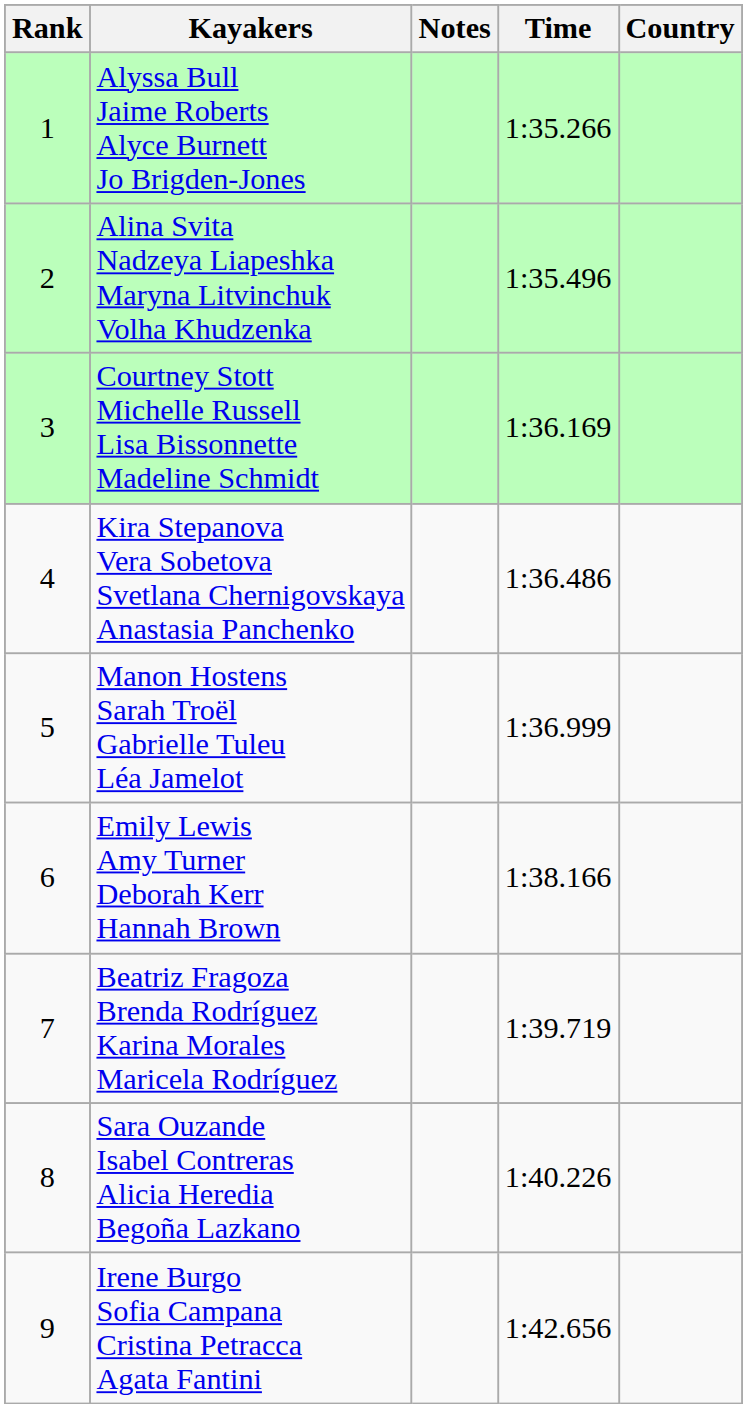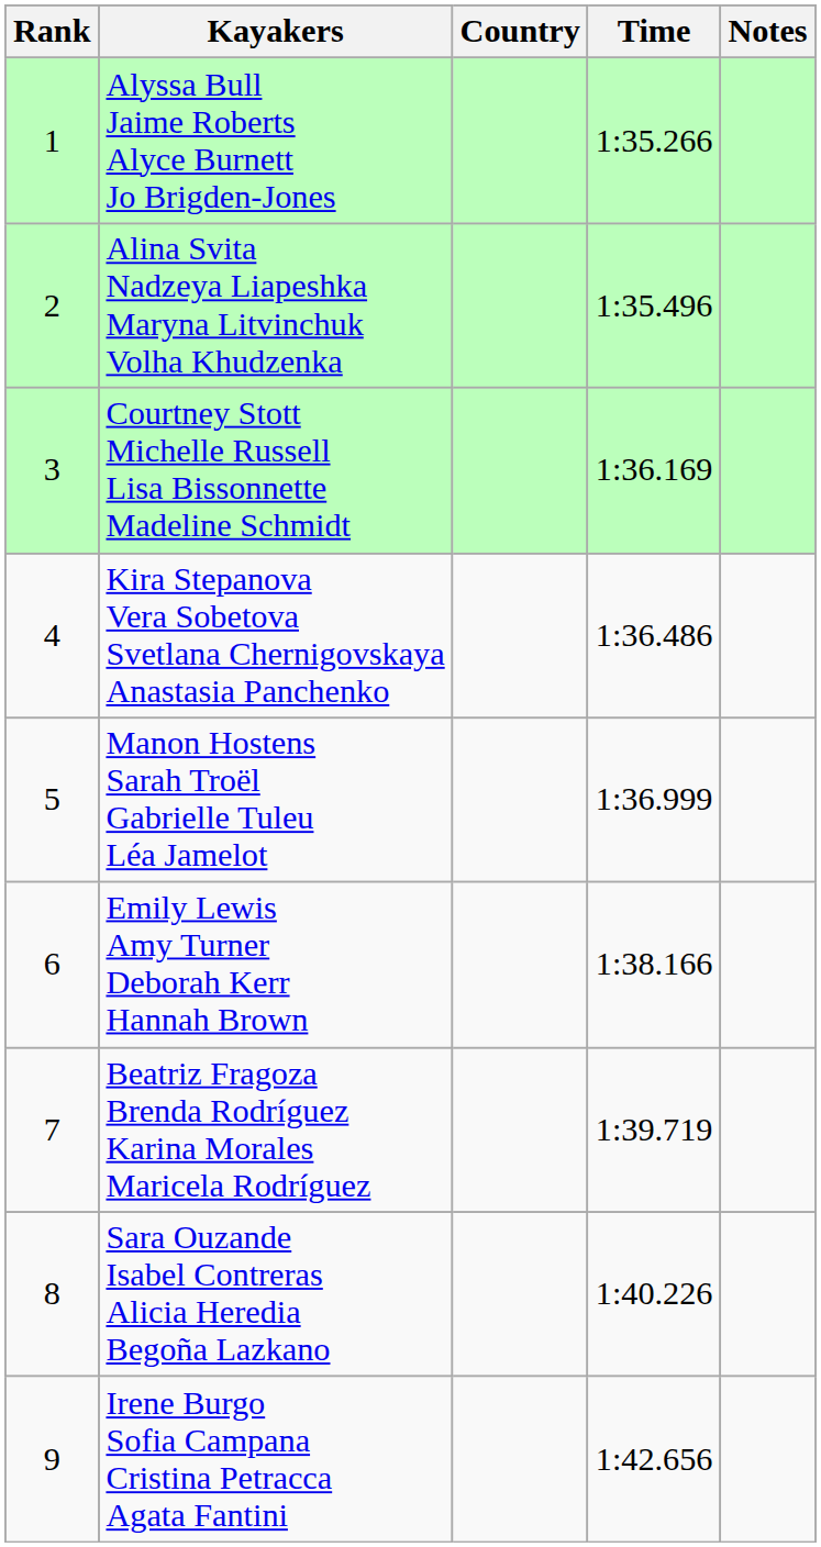 <table class="wikitable" style="text-align:center">
 <tr>
 <th>Rank</th>
 <th>Kayakers</th>
+<th>Country</th>
+<th>Time</th>
 <th>Notes</th>
-<th>Time</th>
-<th>Country</th>
 </tr>
 <tr bgcolor=bbffbb>
 <td>1</td>
 <td align="left"><a href='#'>Alyssa Bull</a><br><a href='#'>Jaime Roberts</a><br><a href='#'>Alyce Burnett</a><br><a href='#'>Jo Brigden-Jones</a></td>
+<td align="left"></td>
+<td>1:35.266</td>
 <td></td>
-<td>1:35.266</td>
-<td align="left"></td>
 </tr>
 <tr bgcolor=bbffbb>
 <td>2</td>
 <td align="left"><a href='#'>Alina Svita</a><br><a href='#'>Nadzeya Liapeshka</a><br><a href='#'>Maryna Litvinchuk</a><br><a href='#'>Volha Khudzenka</a></td>
+<td align="left"></td>
+<td>1:35.496</td>
 <td></td>
-<td>1:35.496</td>
-<td align="left"></td>
 </tr>
 <tr bgcolor=bbffbb>
 <td>3</td>
 <td align="left"><a href='#'>Courtney Stott</a><br><a href='#'>Michelle Russell</a><br><a href='#'>Lisa Bissonnette</a><br><a href='#'>Madeline Schmidt</a></td>
+<td align="left"></td>
+<td>1:36.169</td>
 <td></td>
-<td>1:36.169</td>
-<td align="left"></td>
 </tr>
 <tr>
 <td>4</td>
 <td align="left"><a href='#'>Kira Stepanova</a><br><a href='#'>Vera Sobetova</a><br><a href='#'>Svetlana Chernigovskaya</a><br><a href='#'>Anastasia Panchenko</a></td>
+<td align="left"></td>
+<td>1:36.486</td>
 <td></td>
-<td>1:36.486</td>
-<td align="left"></td>
 </tr>
 <tr>
 <td>5</td>
 <td align="left"><a href='#'>Manon Hostens</a><br><a href='#'>Sarah Troël</a><br><a href='#'>Gabrielle Tuleu</a><br><a href='#'>Léa Jamelot</a></td>
+<td align="left"></td>
+<td>1:36.999</td>
 <td></td>
-<td>1:36.999</td>
-<td align="left"></td>
 </tr>
 <tr>
 <td>6</td>
 <td align="left"><a href='#'>Emily Lewis</a><br><a href='#'>Amy Turner</a><br><a href='#'>Deborah Kerr</a><br><a href='#'>Hannah Brown</a></td>
+<td align="left"></td>
+<td>1:38.166</td>
 <td></td>
-<td>1:38.166</td>
-<td align="left"></td>
 </tr>
 <tr>
 <td>7</td>
 <td align="left"><a href='#'>Beatriz Fragoza</a><br><a href='#'>Brenda Rodríguez</a><br><a href='#'>Karina Morales</a><br><a href='#'>Maricela Rodríguez</a></td>
+<td align="left"></td>
+<td>1:39.719</td>
 <td></td>
-<td>1:39.719</td>
-<td align="left"></td>
 </tr>
 <tr>
 <td>8</td>
 <td align="left"><a href='#'>Sara Ouzande</a><br><a href='#'>Isabel Contreras</a><br><a href='#'>Alicia Heredia</a><br><a href='#'>Begoña Lazkano</a></td>
+<td align="left"></td>
+<td>1:40.226</td>
 <td></td>
-<td>1:40.226</td>
-<td align="left"></td>
 </tr>
 <tr>
 <td>9</td>
 <td align="left"><a href='#'>Irene Burgo</a><br><a href='#'>Sofia Campana</a><br><a href='#'>Cristina Petracca</a><br><a href='#'>Agata Fantini</a></td>
+<td align="left"></td>
+<td>1:42.656</td>
 <td></td>
-<td>1:42.656</td>
-<td align="left"></td>
 </tr>
 </table>
